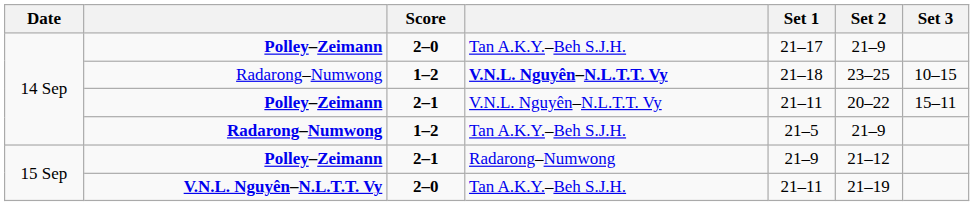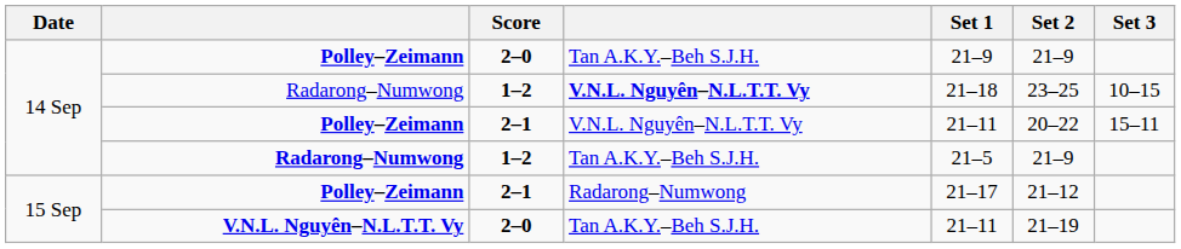 <table class="wikitable" style="text-align: center; font-size:90% ">
 <tr>
 <th width="60">Date</th>
 <th align="right" width="250"></th>
 <th width="60">Score</th>
 <th align="left" width="250"></th>
 <th width="50">Set 1</th>
 <th width="50">Set 2</th>
 <th width="50">Set 3</th>
 </tr>
 <tr>
 <td rowspan=4>14 Sep</td>
 <td align=right><strong><a href='#'>Polley</a>–<a href='#'>Zeimann</a> </strong></td>
 <td align=center><strong>2–0</strong></td>
 <td align=left> <a href='#'>Tan A.K.Y.</a>–<a href='#'>Beh S.J.H.</a></td>
-<td>21–17</td>
+<td>21–9</td>
 <td>21–9</td>
 <td></td>
 </tr>
 <tr>
 <td align=right><a href='#'>Radarong</a>–<a href='#'>Numwong</a> </td>
 <td align=center><strong>1–2</strong></td>
 <td align=left><strong> <a href='#'>V.N.L. Nguyên</a>–<a href='#'>N.L.T.T. Vy</a></strong></td>
 <td>21–18</td>
 <td>23–25</td>
 <td>10–15</td>
 </tr>
 <tr>
 <td align=right><strong><a href='#'>Polley</a>–<a href='#'>Zeimann</a> </strong></td>
 <td align=center><strong>2–1</strong></td>
 <td align=left> <a href='#'>V.N.L. Nguyên</a>–<a href='#'>N.L.T.T. Vy</a></td>
 <td>21–11</td>
 <td>20–22</td>
 <td>15–11</td>
 </tr>
 <tr>
 <td align=right><strong><a href='#'>Radarong</a>–<a href='#'>Numwong</a> </strong></td>
 <td align=center><strong>1–2</strong></td>
 <td align=left> <a href='#'>Tan A.K.Y.</a>–<a href='#'>Beh S.J.H.</a></td>
 <td>21–5</td>
 <td>21–9</td>
 <td></td>
 </tr>
 <tr>
 <td rowspan=2>15 Sep</td>
 <td align=right><strong><a href='#'>Polley</a>–<a href='#'>Zeimann</a> </strong></td>
 <td align=center><strong>2–1</strong></td>
 <td align=left> <a href='#'>Radarong</a>–<a href='#'>Numwong</a></td>
-<td>21–9</td>
+<td>21–17</td>
 <td>21–12</td>
 <td></td>
 </tr>
 <tr>
 <td align=right><strong><a href='#'>V.N.L. Nguyên</a>–<a href='#'>N.L.T.T. Vy</a> </strong></td>
 <td align=center><strong>2–0</strong></td>
 <td align=left> <a href='#'>Tan A.K.Y.</a>–<a href='#'>Beh S.J.H.</a></td>
 <td>21–11</td>
 <td>21–19</td>
 <td></td>
 </tr>
 </table>
